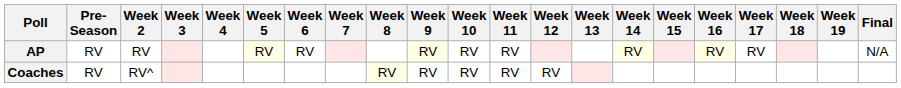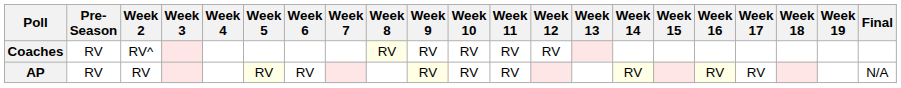 <table class="wikitable" style="white-space:nowrap;font-size:90%">
 <tr>
 <th>Poll</th>
 <th>Pre-<br>Season</th>
 <th>Week<br>2</th>
 <th>Week<br>3</th>
 <th>Week<br>4</th>
 <th>Week<br>5</th>
 <th>Week<br>6</th>
 <th>Week<br>7</th>
 <th>Week<br>8</th>
 <th>Week<br>9</th>
 <th>Week<br>10</th>
 <th>Week<br>11</th>
 <th>Week<br>12</th>
 <th>Week<br>13</th>
 <th>Week<br>14</th>
 <th>Week<br>15</th>
 <th>Week<br>16</th>
 <th>Week<br>17</th>
 <th>Week<br>18</th>
 <th>Week<br>19</th>
 <th>Final</th>
 </tr>
 <tr style="text-align:center;">
+<th>Coaches</th>
+<td style="background:#FFF;">RV</td>
+<td style="background:#FFF;">RV^</td>
+<td style="background:#FFE6E6;"></td>
+<td style="background:#FFF;"></td>
+<td style="background:#FFF;"></td>
+<td style="background:#FFF;"></td>
+<td style="background:#FFF;"></td>
+<td style="background:#FFFFE6;">RV</td>
+<td style="background:#FFF;">RV</td>
+<td style="background:#FFF;">RV</td>
+<td style="background:#FFF;">RV</td>
+<td style="background:#FFF;">RV</td>
+<td style="background:#FFE6E6;"></td>
+<td style="background:#FFF;"></td>
+<td style="background:#FFF;"></td>
+<td style="background:#FFF;"></td>
+<td style="background:#FFF;"></td>
+<td style="background:#FFF;"></td>
+<td style="background:#FFF;"></td>
+<td style="background:#FFF;"></td>
+</tr>
+<tr style="text-align:center;">
 <th>AP</th>
 <td style="background:#FFF;">RV</td>
 <td style="background:#FFF;">RV</td>
 <td style="background:#FFE6E6;"></td>
 <td style="background:#FFF;"></td>
 <td style="background:#FFFFE6;">RV</td>
 <td style="background:#FFF;">RV</td>
 <td style="background:#FFE6E6;"></td>
 <td style="background:#FFF;"></td>
 <td style="background:#FFFFE6;">RV</td>
 <td style="background:#FFF;">RV</td>
 <td style="background:#FFF;">RV</td>
 <td style="background:#FFE6E6;"></td>
 <td style="background:#FFF;"></td>
 <td style="background:#FFFFE6;">RV</td>
 <td style="background:#FFE6E6;"></td>
 <td style="background:#FFFFE6;">RV</td>
 <td style="background:#FFF;">RV</td>
 <td style="background:#FFE6E6;"></td>
 <td style="background:#FFF;"></td>
 <td style="background:#FFF;">N/A</td>
 </tr>
-<tr style="text-align:center;">
-<th>Coaches</th>
-<td style="background:#FFF;">RV</td>
-<td style="background:#FFF;">RV^</td>
-<td style="background:#FFE6E6;"></td>
-<td style="background:#FFF;"></td>
-<td style="background:#FFF;"></td>
-<td style="background:#FFF;"></td>
-<td style="background:#FFF;"></td>
-<td style="background:#FFFFE6;">RV</td>
-<td style="background:#FFF;">RV</td>
-<td style="background:#FFF;">RV</td>
-<td style="background:#FFF;">RV</td>
-<td style="background:#FFF;">RV</td>
-<td style="background:#FFE6E6;"></td>
-<td style="background:#FFF;"></td>
-<td style="background:#FFF;"></td>
-<td style="background:#FFF;"></td>
-<td style="background:#FFF;"></td>
-<td style="background:#FFF;"></td>
-<td style="background:#FFF;"></td>
-<td style="background:#FFF;"></td>
-</tr>
 </table>
